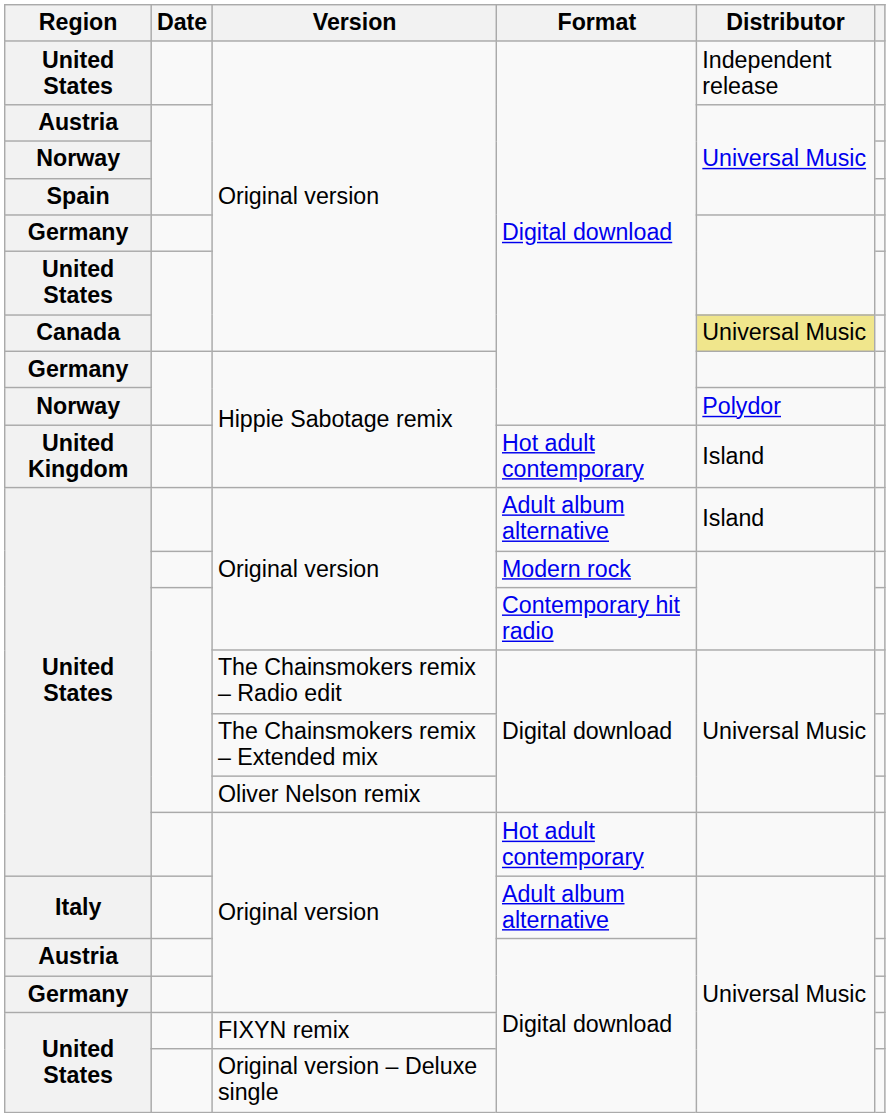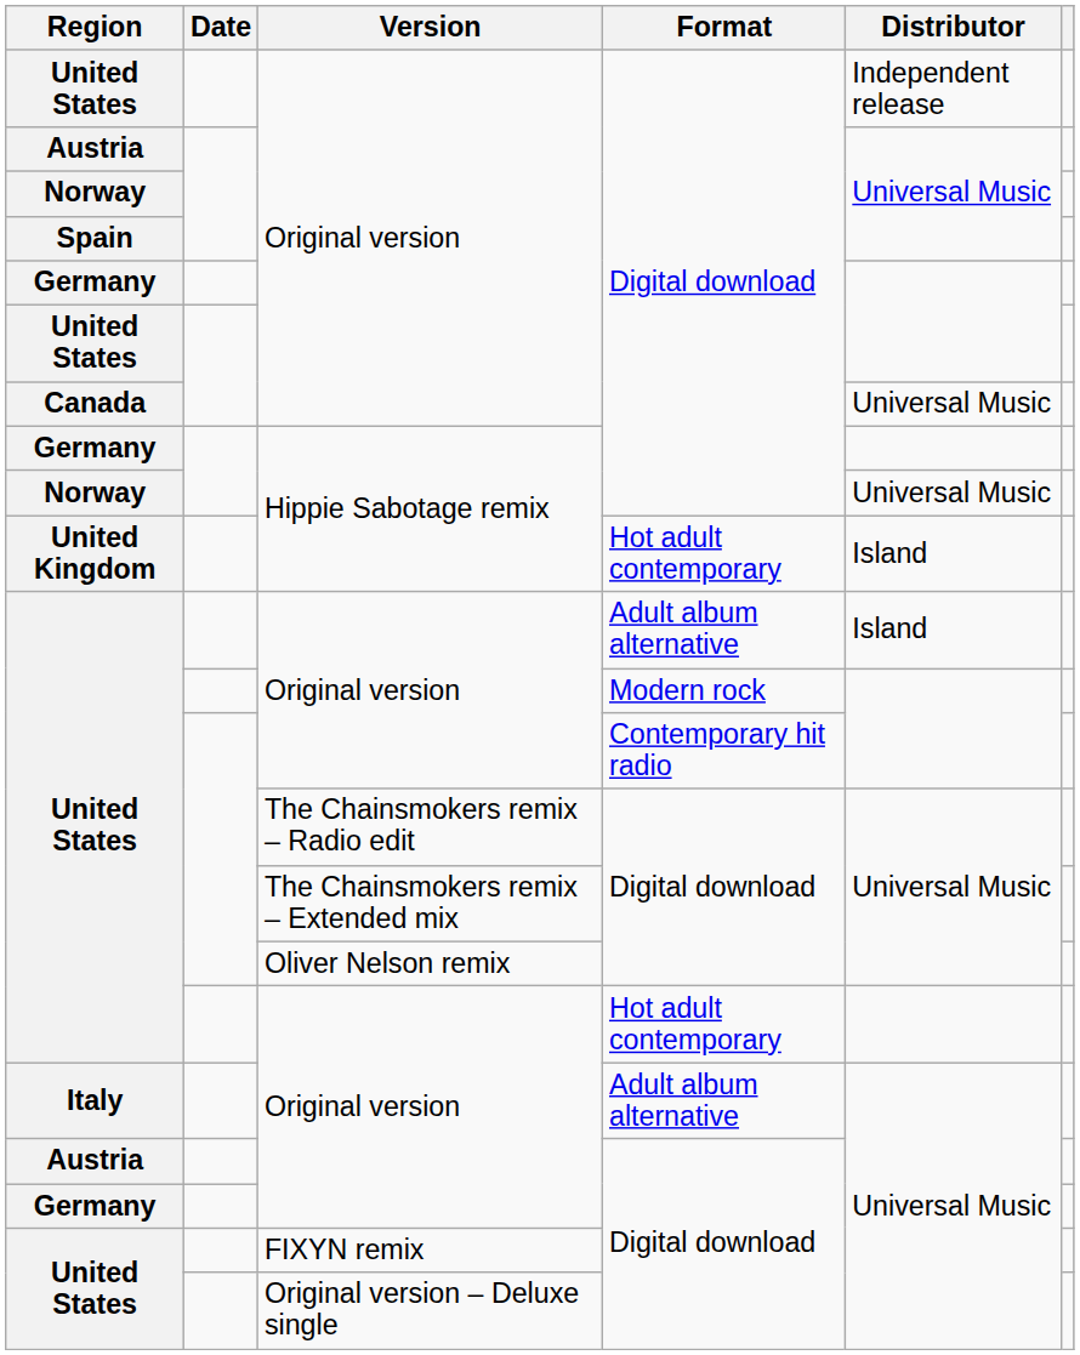 <table class="wikitable plainrowheaders sortable">
 <tr>
 <th scope="col">Region</th>
 <th scope="col">Date</th>
 <th scope="col">Version</th>
 <th scope="col">Format</th>
 <th scope="col">Distributor</th>
 <th scope="col" class="unsortable"></th>
 </tr>
 <tr>
 <th scope="row">United States</th>
 <td></td>
 <td rowspan="7">Original version</td>
 <td rowspan="9"><a href='#'>Digital download</a></td>
 <td>Independent release</td>
 <td></td>
 </tr>
 <tr>
 <th scope="row">Austria</th>
 <td rowspan="3"></td>
 <td rowspan="3"><a href='#'>Universal Music</a></td>
 <td align="center"></td>
 </tr>
 <tr>
 <th scope="row">Norway</th>
 <td align="center"></td>
 </tr>
 <tr>
 <th scope="row">Spain</th>
 <td align="center"></td>
 </tr>
 <tr>
 <th scope="row">Germany</th>
 <td></td>
 <td rowspan="2"></td>
 <td align="center"></td>
 </tr>
 <tr>
 <th scope="row">United States</th>
 <td rowspan="2"></td>
 <td></td>
 </tr>
 <tr>
 <th scope="row">Canada</th>
-<td style="background: khaki;">Universal Music</td>
+<td>Universal Music</td>
 <td align="center"></td>
 </tr>
 <tr>
 <th scope="row">Germany</th>
 <td rowspan="2"></td>
 <td rowspan="3">Hippie Sabotage remix</td>
 <td></td>
 <td align="center"></td>
 </tr>
 <tr>
 <th scope="row">Norway</th>
-<td><a href='#'>Polydor</a></td>
+<td>Universal Music</td>
 <td align="center"></td>
 </tr>
 <tr>
 <th scope="row">United Kingdom</th>
 <td></td>
 <td><a href='#'>Hot adult contemporary</a></td>
 <td>Island</td>
 <td align="center"></td>
 </tr>
 <tr>
 <th scope="row" rowspan="7">United States</th>
 <td></td>
 <td rowspan="3">Original version</td>
 <td><a href='#'>Adult album alternative</a></td>
 <td>Island</td>
 <td align="center"></td>
 </tr>
 <tr>
 <td></td>
 <td><a href='#'>Modern rock</a></td>
 <td rowspan="2"></td>
 <td align="center"></td>
 </tr>
 <tr>
 <td rowspan="4"></td>
 <td><a href='#'>Contemporary hit radio</a></td>
 <td align="center"></td>
 </tr>
 <tr>
 <td>The Chainsmokers remix – Radio edit</td>
 <td rowspan="3">Digital download</td>
 <td rowspan="3">Universal Music</td>
 <td align="center"></td>
 </tr>
 <tr>
 <td>The Chainsmokers remix – Extended mix</td>
 <td align="center"></td>
 </tr>
 <tr>
 <td>Oliver Nelson remix</td>
 <td align="center"></td>
 </tr>
 <tr>
 <td></td>
 <td rowspan="4">Original version</td>
 <td><a href='#'>Hot adult contemporary</a></td>
 <td></td>
 <td align="center"></td>
 </tr>
 <tr>
 <th scope="row">Italy</th>
 <td></td>
 <td><a href='#'>Adult album alternative</a></td>
 <td rowspan="5">Universal Music</td>
 <td align="center"></td>
 </tr>
 <tr>
 <th scope="row">Austria</th>
 <td></td>
 <td rowspan="4">Digital download</td>
 <td align="center"></td>
 </tr>
 <tr>
 <th scope="row">Germany</th>
 <td></td>
 <td align="center"></td>
 </tr>
 <tr>
 <th scope="row" rowspan="2">United States</th>
 <td></td>
 <td>FIXYN remix</td>
 <td align="center"></td>
 </tr>
 <tr>
 <td></td>
 <td>Original version – Deluxe single</td>
 <td align="center"></td>
 </tr>
 </table>
